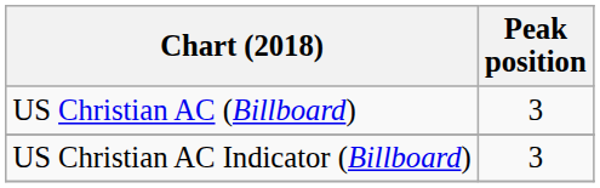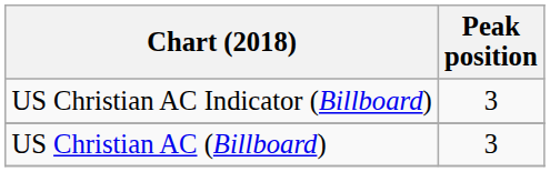 <table class="wikitable sortable plainrowheaders" style="text-align:center">
 <tr>
 <th scope="col">Chart (2018)</th>
 <th scope="col">Peak<br> position</th>
+</tr>
+<tr>
+<td align="left">US Christian AC Indicator (<em><a href='#'>Billboard</a></em>)</td>
+<td align="center">3</td>
+</tr>
+<tr>
+</tr>
+<tr>
 </tr>
 <tr>
 <td align="left">US <a href='#'>Christian AC</a> (<em><a href='#'>Billboard</a></em>)</td>
 <td>3</td>
 </tr>
 <tr>
 </tr>
-<tr>
-</tr>
-<tr>
-<td align="left">US Christian AC Indicator (<em><a href='#'>Billboard</a></em>)</td>
-<td align="center">3</td>
-</tr>
-<tr>
-</tr>
 </table>
